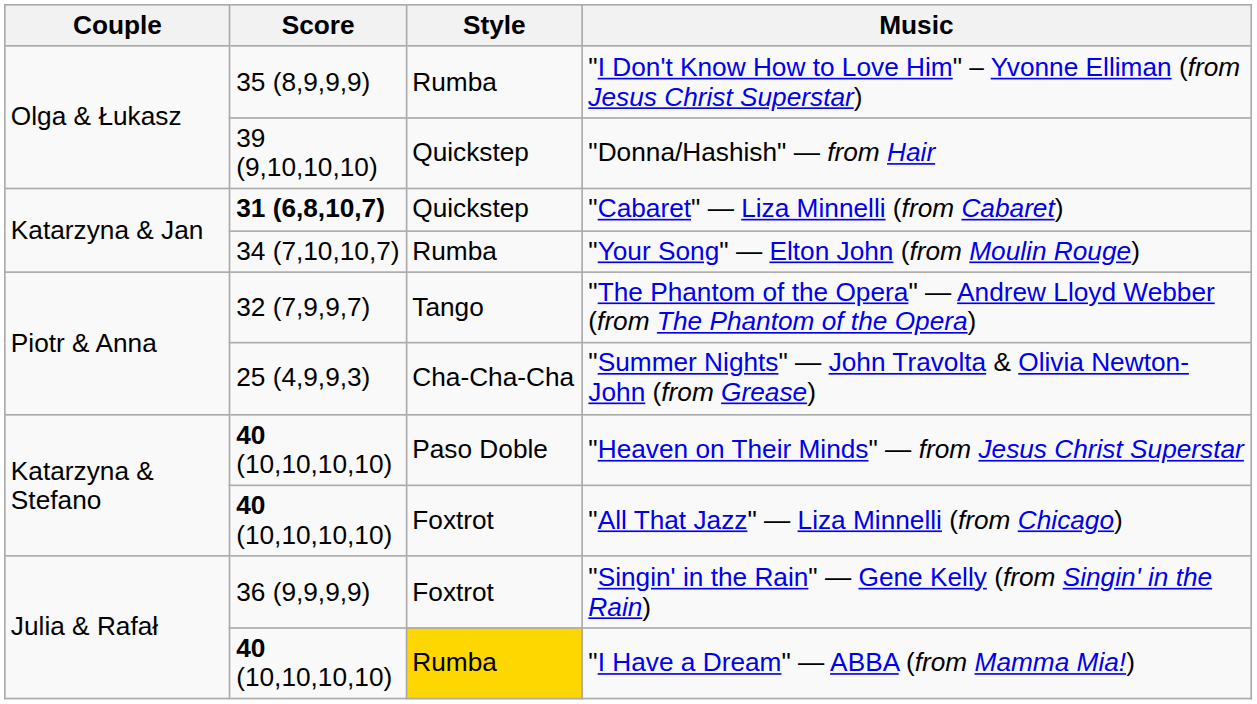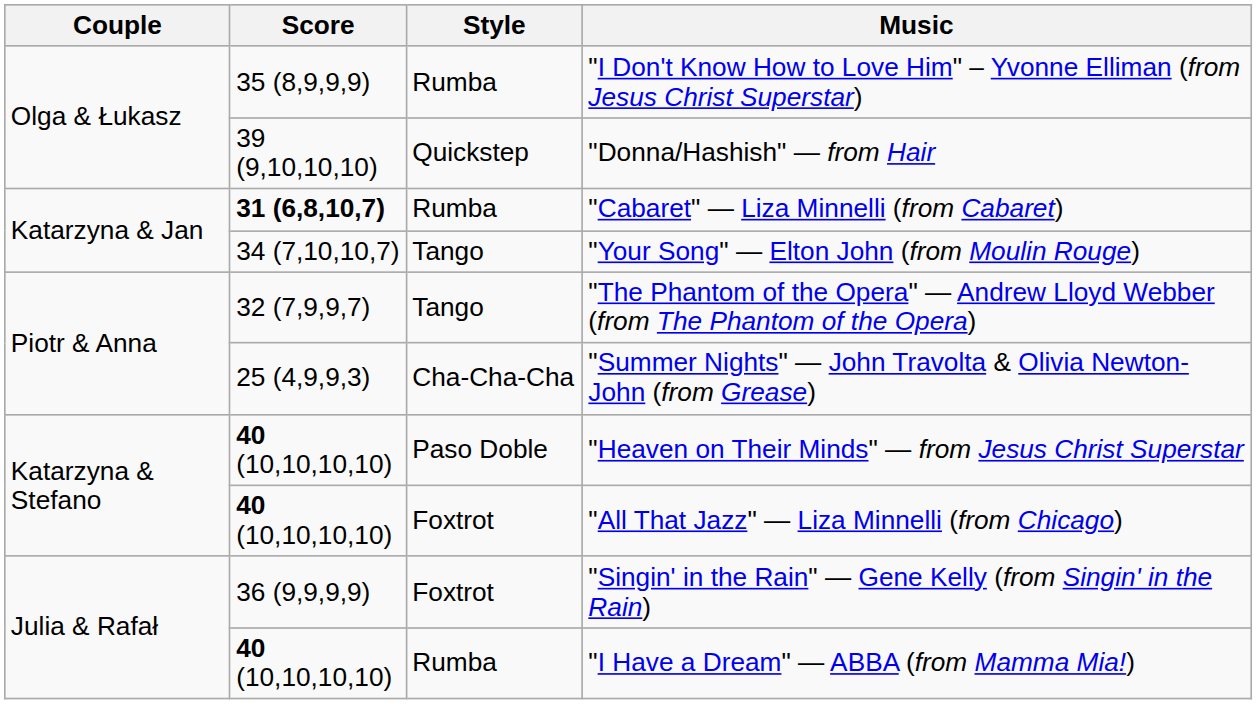 <table class="wikitable">
 <tr>
 <th style="width:130px;">Couple</th>
 <th style="width:100px;">Score</th>
 <th style="width:100px;">Style</th>
 <th style="width:400px;">Music</th>
 </tr>
 <tr>
 <td rowspan="2">Olga & Łukasz</td>
 <td>35 (8,9,9,9)</td>
 <td>Rumba</td>
 <td>"<a href='#'>I Don't Know How to Love Him</a>" – <a href='#'>Yvonne Elliman</a> (<em>from <a href='#'>Jesus Christ Superstar</a></em>)</td>
 </tr>
 <tr>
 <td>39 (9,10,10,10)</td>
 <td>Quickstep</td>
 <td>"Donna/Hashish" — <em>from <a href='#'>Hair</a></em></td>
 </tr>
 <tr>
 <td rowspan="2">Katarzyna & Jan</td>
 <td><strong>31 (6,8,10,7)</strong></td>
-<td>Quickstep</td>
+<td>Rumba</td>
 <td>"<a href='#'>Cabaret</a>" — <a href='#'>Liza Minnelli</a> (<em>from <a href='#'>Cabaret</a></em>)</td>
 </tr>
 <tr>
 <td>34 (7,10,10,7)</td>
-<td>Rumba</td>
+<td>Tango</td>
 <td>"<a href='#'>Your Song</a>" — <a href='#'>Elton John</a> (<em>from <a href='#'>Moulin Rouge</a></em>)</td>
 </tr>
 <tr>
 <td rowspan="2">Piotr & Anna</td>
 <td>32 (7,9,9,7)</td>
 <td>Tango</td>
 <td>"<a href='#'>The Phantom of the Opera</a>" — <a href='#'>Andrew Lloyd Webber</a> (<em>from <a href='#'>The Phantom of the Opera</a></em>)</td>
 </tr>
 <tr>
 <td>25 (4,9,9,3)</td>
 <td>Cha-Cha-Cha</td>
 <td>"<a href='#'>Summer Nights</a>" — <a href='#'>John Travolta</a> & <a href='#'>Olivia Newton-John</a> (<em>from <a href='#'>Grease</a></em>)</td>
 </tr>
 <tr>
 <td rowspan="2">Katarzyna & Stefano</td>
 <td><strong>40</strong> (10,10,10,10)</td>
 <td>Paso Doble</td>
 <td>"<a href='#'>Heaven on Their Minds</a>" — <em>from <a href='#'>Jesus Christ Superstar</a></em></td>
 </tr>
 <tr>
 <td><strong>40</strong> (10,10,10,10)</td>
 <td>Foxtrot</td>
 <td>"<a href='#'>All That Jazz</a>" — <a href='#'>Liza Minnelli</a> (<em>from <a href='#'>Chicago</a></em>)</td>
 </tr>
 <tr>
 <td rowspan="2">Julia & Rafał</td>
 <td>36 (9,9,9,9)</td>
 <td>Foxtrot</td>
 <td>"<a href='#'>Singin' in the Rain</a>" — <a href='#'>Gene Kelly</a> (<em>from <a href='#'>Singin' in the Rain</a></em>)</td>
 </tr>
 <tr>
 <td><strong>40</strong> (10,10,10,10)</td>
-<td style="background: gold;">Rumba</td>
+<td>Rumba</td>
 <td>"<a href='#'>I Have a Dream</a>" — <a href='#'>ABBA</a> (<em>from <a href='#'>Mamma Mia!</a></em>)</td>
 </tr>
 </table>
